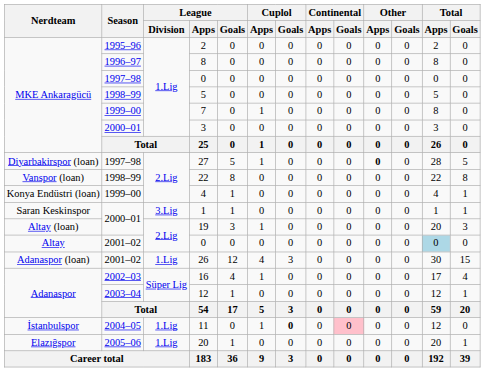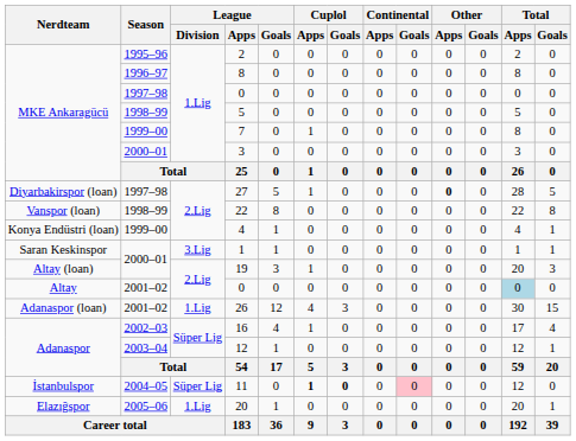 <table class="wikitable" style="text-align: center">
 <tr>
 <th rowspan="2">Nerdteam</th>
 <th rowspan="2">Season</th>
 <th colspan="3">League</th>
 <th colspan="2">Cuplol</th>
 <th colspan="2">Continental</th>
 <th colspan="2">Other</th>
 <th colspan="2">Total</th>
 </tr>
 <tr>
 <th>Division</th>
 <th>Apps</th>
 <th>Goals</th>
 <th>Apps</th>
 <th>Goals</th>
 <th>Apps</th>
 <th>Goals</th>
 <th>Apps</th>
 <th>Goals</th>
 <th>Apps</th>
 <th>Goals</th>
 </tr>
 <tr>
 <td rowspan="7"><a href='#'>MKE Ankaragücü</a></td>
 <td><a href='#'>1995–96</a></td>
 <td rowspan="6"><a href='#'>1.Lig</a></td>
 <td>2</td>
 <td>0</td>
 <td>0</td>
 <td>0</td>
 <td>0</td>
 <td>0</td>
 <td>0</td>
 <td>0</td>
 <td>2</td>
 <td>0</td>
 </tr>
 <tr>
 <td><a href='#'>1996–97</a></td>
 <td>8</td>
 <td>0</td>
 <td>0</td>
 <td>0</td>
 <td>0</td>
 <td>0</td>
 <td>0</td>
 <td>0</td>
 <td>8</td>
 <td>0</td>
 </tr>
 <tr>
 <td><a href='#'>1997–98</a></td>
 <td>0</td>
 <td>0</td>
 <td>0</td>
 <td>0</td>
 <td>0</td>
 <td>0</td>
 <td>0</td>
 <td>0</td>
 <td>0</td>
 <td>0</td>
 </tr>
 <tr>
 <td><a href='#'>1998–99</a></td>
 <td>5</td>
 <td>0</td>
 <td>0</td>
 <td>0</td>
 <td>0</td>
 <td>0</td>
 <td>0</td>
 <td>0</td>
 <td>5</td>
 <td>0</td>
 </tr>
 <tr>
 <td><a href='#'>1999–00</a></td>
 <td>7</td>
 <td>0</td>
 <td>1</td>
 <td>0</td>
 <td>0</td>
 <td>0</td>
 <td>0</td>
 <td>0</td>
 <td>8</td>
 <td>0</td>
 </tr>
 <tr>
 <td><a href='#'>2000–01</a></td>
 <td>3</td>
 <td>0</td>
 <td>0</td>
 <td>0</td>
 <td>0</td>
 <td>0</td>
 <td>0</td>
 <td>0</td>
 <td>3</td>
 <td>0</td>
 </tr>
 <tr>
 <th colspan="2"><strong>Total</strong></th>
 <th>25</th>
 <th>0</th>
 <th>1</th>
 <th>0</th>
 <th>0</th>
 <th>0</th>
 <th>0</th>
 <th>0</th>
 <th>26</th>
 <th>0</th>
 </tr>
 <tr>
 <td><a href='#'>Diyarbakirspor</a> (loan)</td>
 <td>1997–98</td>
 <td rowspan="3"><a href='#'>2.Lig</a></td>
 <td>27</td>
 <td>5</td>
 <td>1</td>
 <td>0</td>
 <td>0</td>
 <td>0</td>
 <td><strong>0</strong></td>
 <td>0</td>
 <td>28</td>
 <td>5</td>
 </tr>
 <tr>
 <td><a href='#'>Vanspor</a> (loan)</td>
 <td>1998–99</td>
 <td>22</td>
 <td>8</td>
 <td>0</td>
 <td>0</td>
 <td>0</td>
 <td>0</td>
 <td>0</td>
 <td>0</td>
 <td>22</td>
 <td>8</td>
 </tr>
 <tr>
 <td>Konya Endüstri (loan)</td>
 <td>1999–00</td>
 <td>4</td>
 <td>1</td>
 <td>0</td>
 <td>0</td>
 <td>0</td>
 <td>0</td>
 <td>0</td>
 <td>0</td>
 <td>4</td>
 <td>1</td>
 </tr>
 <tr>
 <td>Saran Keskinspor</td>
 <td rowspan="2">2000–01</td>
 <td><a href='#'>3.Lig</a></td>
 <td>1</td>
 <td>1</td>
 <td>0</td>
 <td>0</td>
 <td>0</td>
 <td>0</td>
 <td>0</td>
 <td>0</td>
 <td>1</td>
 <td>1</td>
 </tr>
 <tr>
 <td><a href='#'>Altay</a> (loan)</td>
 <td rowspan="2"><a href='#'>2.Lig</a></td>
 <td>19</td>
 <td>3</td>
 <td>1</td>
 <td>0</td>
 <td>0</td>
 <td>0</td>
 <td>0</td>
 <td>0</td>
 <td>20</td>
 <td>3</td>
 </tr>
 <tr>
 <td><a href='#'>Altay</a></td>
 <td>2001–02</td>
 <td>0</td>
 <td>0</td>
 <td>0</td>
 <td>0</td>
 <td>0</td>
 <td>0</td>
 <td>0</td>
 <td>0</td>
 <td style="background: lightblue;">0</td>
 <td>0</td>
 </tr>
 <tr>
 <td><a href='#'>Adanaspor</a> (loan)</td>
 <td>2001–02</td>
 <td><a href='#'>1.Lig</a></td>
 <td>26</td>
 <td>12</td>
 <td>4</td>
 <td>3</td>
 <td>0</td>
 <td>0</td>
 <td>0</td>
 <td>0</td>
 <td>30</td>
 <td>15</td>
 </tr>
 <tr>
 <td rowspan="3"><a href='#'>Adanaspor</a></td>
 <td><a href='#'>2002–03</a></td>
 <td rowspan="2"><a href='#'>Süper Lig</a></td>
 <td>16</td>
 <td>4</td>
 <td>1</td>
 <td>0</td>
 <td>0</td>
 <td>0</td>
 <td>0</td>
 <td>0</td>
 <td>17</td>
 <td>4</td>
 </tr>
 <tr>
 <td><a href='#'>2003–04</a></td>
 <td>12</td>
 <td>1</td>
 <td>0</td>
 <td>0</td>
 <td>0</td>
 <td>0</td>
 <td>0</td>
 <td>0</td>
 <td>12</td>
 <td>1</td>
 </tr>
 <tr>
 <th colspan="2"><strong>Total</strong></th>
 <th>54</th>
 <th>17</th>
 <th>5</th>
 <th>3</th>
 <th>0</th>
 <th>0</th>
 <th>0</th>
 <th>0</th>
 <th>59</th>
 <th>20</th>
 </tr>
 <tr>
 <td><a href='#'>İstanbulspor</a></td>
 <td><a href='#'>2004–05</a></td>
-<td><a href='#'>1.Lig</a></td>
+<td><a href='#'>Süper Lig</a></td>
 <td>11</td>
 <td>0</td>
-<td>1</td>
+<td><strong>1</strong></td>
 <td><strong>0</strong></td>
 <td>0</td>
 <td style="background: pink;">0</td>
 <td>0</td>
 <td>0</td>
 <td>12</td>
 <td>0</td>
 </tr>
 <tr>
 <td><a href='#'>Elazığspor</a></td>
 <td><a href='#'>2005–06</a></td>
 <td><a href='#'>1.Lig</a></td>
 <td>20</td>
 <td>1</td>
 <td>0</td>
 <td>0</td>
 <td>0</td>
 <td>0</td>
 <td>0</td>
 <td>0</td>
 <td>20</td>
 <td>1</td>
 </tr>
 <tr>
 <th colspan="3"><strong>Career total</strong></th>
 <th>183</th>
 <th>36</th>
 <th>9</th>
 <th>3</th>
 <th>0</th>
 <th>0</th>
 <th>0</th>
 <th>0</th>
 <th>192</th>
 <th>39</th>
 </tr>
 </table>
